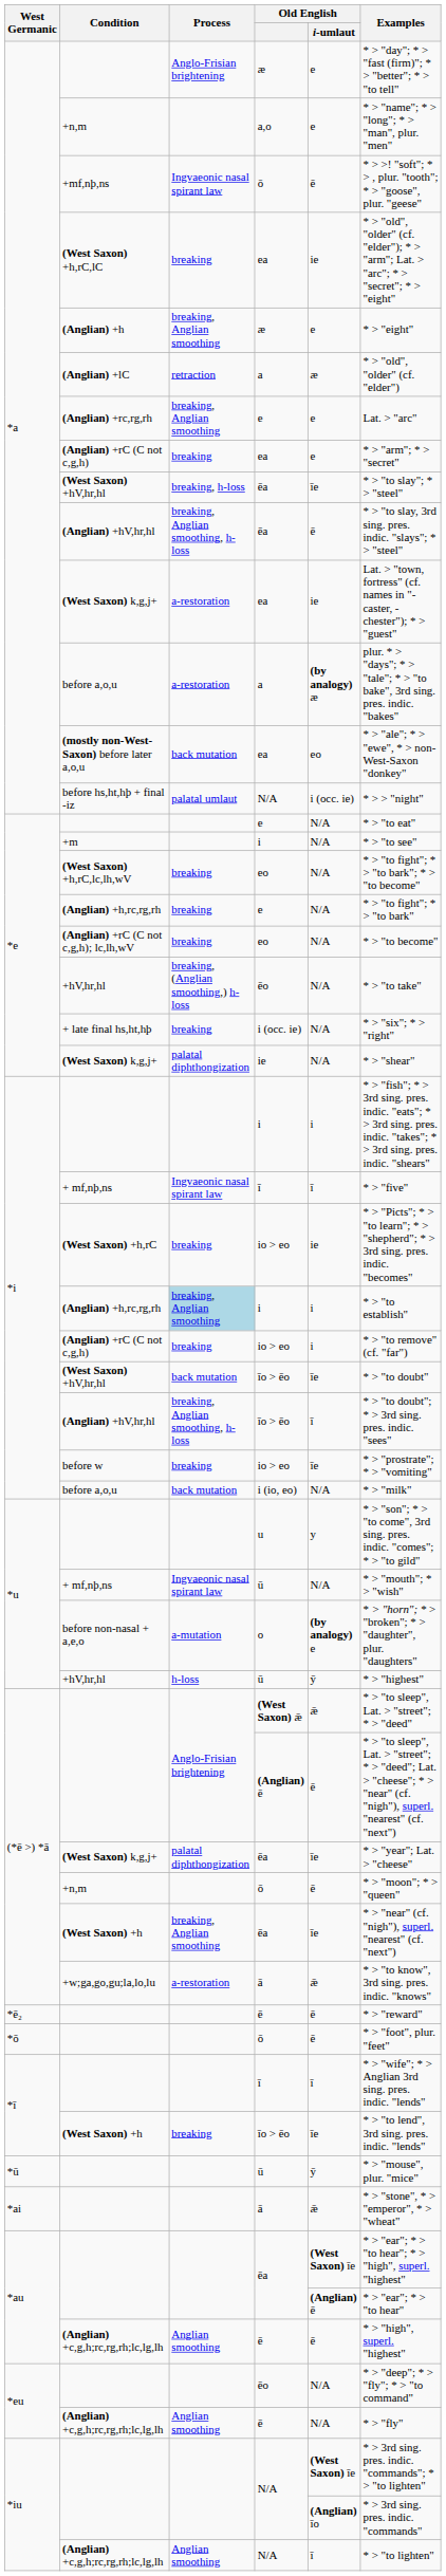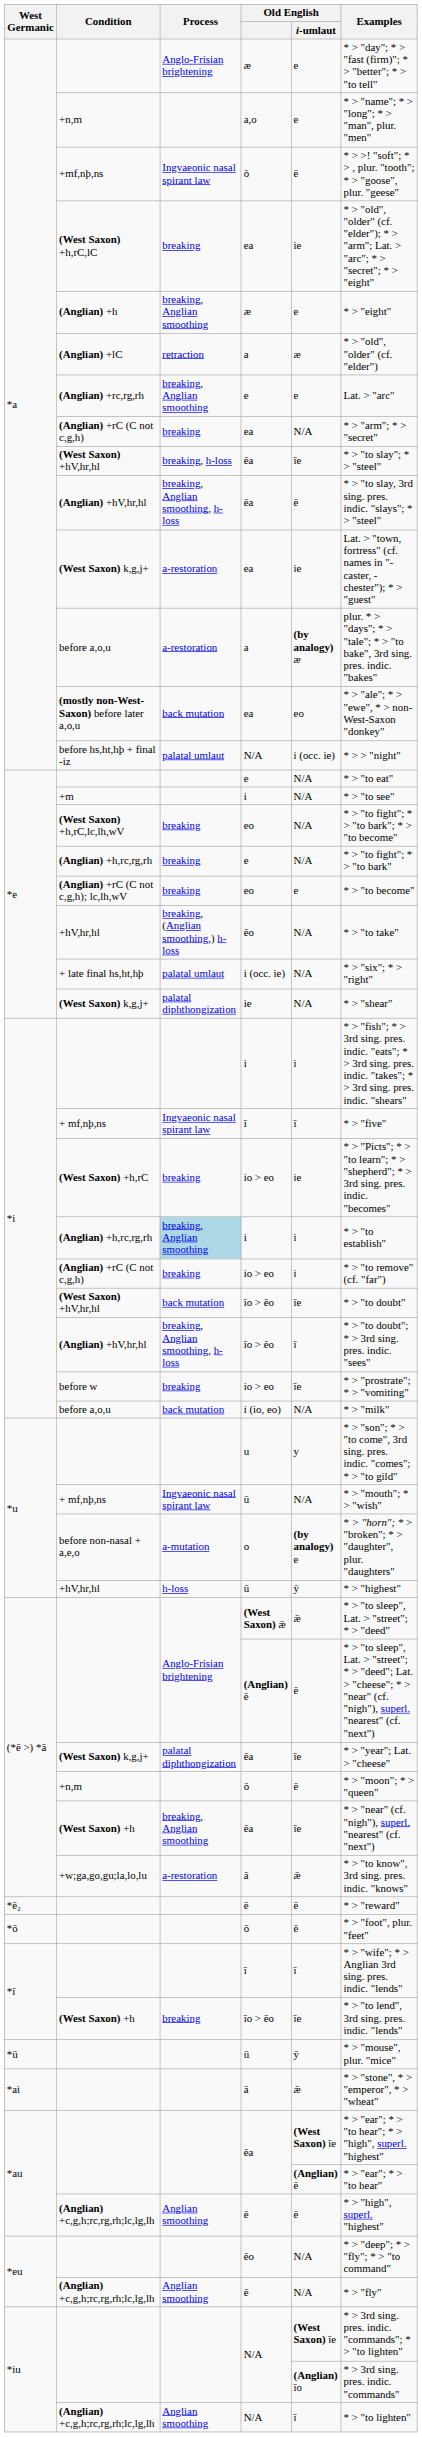 <table class="wikitable">
 <tr>
 <th rowspan=2>West Germanic</th>
 <th rowspan=2>Condition</th>
 <th rowspan=2>Process</th>
 <th colspan=2>Old English</th>
 <th rowspan=2>Examples</th>
 </tr>
 <tr>
 <th> </th>
 <th><em>i</em>-umlaut</th>
 </tr>
 <tr>
 <td rowspan=14>*a</td>
 <td> </td>
 <td><a href='#'>Anglo-Frisian brightening</a></td>
 <td>æ</td>
 <td>e</td>
 <td>* >  "day"; * >  "fast (firm)"; * >  "better"; * >  "to tell"</td>
 </tr>
 <tr>
 <td>+n,m</td>
 <td> </td>
 <td>a,o</td>
 <td>e</td>
 <td>* >  "name"; * >  "long"; * >  "man", plur.  "men"</td>
 </tr>
 <tr>
 <td>+mf,nþ,ns</td>
 <td><a href='#'>Ingvaeonic nasal spirant law</a></td>
 <td>ō</td>
 <td>ē</td>
 <td>* >  >!  "soft"; * > , plur.  "tooth"; * >  "goose", plur.  "geese"</td>
 </tr>
 <tr>
 <td><strong>(West Saxon)</strong> +h,rC,lC</td>
 <td><a href='#'>breaking</a></td>
 <td>ea</td>
 <td>ie</td>
 <td>* >  "old",  "older" (cf. "elder"); * >  "arm"; Lat.  >  "arc"; * >  "secret"; * >  "eight"</td>
 </tr>
 <tr>
 <td><strong>(Anglian)</strong> +h</td>
 <td><a href='#'>breaking</a>, <a href='#'>Anglian smoothing</a></td>
 <td>æ</td>
 <td>e</td>
 <td>* >  "eight"</td>
 </tr>
 <tr>
 <td><strong>(Anglian)</strong> +lC</td>
 <td><a href='#'>retraction</a></td>
 <td>a</td>
 <td>æ</td>
 <td>* >  "old",  "older" (cf. "elder")</td>
 </tr>
 <tr>
 <td><strong>(Anglian)</strong> +rc,rg,rh</td>
 <td><a href='#'>breaking</a>, <a href='#'>Anglian smoothing</a></td>
 <td>e</td>
 <td>e</td>
 <td>Lat.  >  "arc"</td>
 </tr>
 <tr>
 <td><strong>(Anglian)</strong> +rC (C not c,g,h)</td>
 <td><a href='#'>breaking</a></td>
 <td>ea</td>
-<td>e</td>
+<td>N/A</td>
 <td>* >  "arm"; * >  "secret"</td>
 </tr>
 <tr>
 <td><strong>(West Saxon)</strong> +hV,hr,hl</td>
 <td><a href='#'>breaking</a>, <a href='#'>h-loss</a></td>
 <td>ēa</td>
 <td>īe</td>
 <td>* >  "to slay"; * >  "steel"</td>
 </tr>
 <tr>
 <td><strong>(Anglian)</strong> +hV,hr,hl</td>
 <td><a href='#'>breaking</a>, <a href='#'>Anglian smoothing</a>, <a href='#'>h-loss</a></td>
 <td>ēa</td>
 <td>ē</td>
 <td>* >  "to slay, 3rd sing. pres. indic.  "slays"; * >  "steel"</td>
 </tr>
 <tr>
 <td><strong>(West Saxon)</strong> k,g,j+</td>
 <td><a href='#'>a-restoration</a></td>
 <td>ea</td>
 <td>ie</td>
 <td>Lat.  >  "town, fortress" (cf. names in "-caster, -chester"); * >  "guest"</td>
 </tr>
 <tr>
 <td>before a,o,u</td>
 <td><a href='#'>a-restoration</a></td>
 <td>a</td>
 <td><strong>(by analogy)</strong> æ</td>
 <td>plur. * >  "days"; * >  "tale"; * >  "to bake", 3rd sing. pres. indic.  "bakes"</td>
 </tr>
 <tr>
 <td><strong>(mostly non-West-Saxon)</strong> before later a,o,u</td>
 <td><a href='#'>back mutation</a></td>
 <td>ea</td>
 <td>eo</td>
 <td>* >  "ale"; * >  "ewe", * > non-West-Saxon  "donkey"</td>
 </tr>
 <tr>
 <td>before hs,ht,hþ + final -iz</td>
 <td><a href='#'>palatal umlaut</a></td>
 <td>N/A</td>
 <td>i (occ. ie)</td>
 <td>* >  >  "night"</td>
 </tr>
 <tr>
 <td rowspan=8>*e</td>
 <td> </td>
 <td> </td>
 <td>e</td>
 <td>N/A</td>
 <td>* >  "to eat"</td>
 </tr>
 <tr>
 <td>+m</td>
 <td> </td>
 <td>i</td>
 <td>N/A</td>
 <td>* >  "to see"</td>
 </tr>
 <tr>
 <td><strong>(West Saxon)</strong> +h,rC,lc,lh,wV</td>
 <td><a href='#'>breaking</a></td>
 <td>eo</td>
 <td>N/A</td>
 <td>* >  "to fight"; * >  "to bark"; * >  "to become"</td>
 </tr>
 <tr>
 <td><strong>(Anglian)</strong> +h,rc,rg,rh</td>
 <td><a href='#'>breaking</a></td>
 <td>e</td>
 <td>N/A</td>
 <td>* >  "to fight"; * >  "to bark"</td>
 </tr>
 <tr>
 <td><strong>(Anglian)</strong> +rC (C not c,g,h); lc,lh,wV</td>
 <td><a href='#'>breaking</a></td>
 <td>eo</td>
-<td>N/A</td>
+<td>e</td>
 <td>* >  "to become"</td>
 </tr>
 <tr>
 <td>+hV,hr,hl</td>
 <td><a href='#'>breaking</a>, (<a href='#'>Anglian smoothing</a>,) <a href='#'>h-loss</a></td>
 <td>ēo</td>
 <td>N/A</td>
 <td>* >  "to take"</td>
 </tr>
 <tr>
 <td>+ late final hs,ht,hþ</td>
-<td><a href='#'>breaking</a></td>
+<td><a href='#'>palatal umlaut</a></td>
 <td>i (occ. ie)</td>
 <td>N/A</td>
 <td>* >  "six"; * >  "right"</td>
 </tr>
 <tr>
 <td><strong>(West Saxon)</strong> k,g,j+</td>
 <td><a href='#'>palatal diphthongization</a></td>
 <td>ie</td>
 <td>N/A</td>
 <td>* >  "shear"</td>
 </tr>
 <tr>
 <td rowspan=9>*i</td>
 <td> </td>
 <td> </td>
 <td>i</td>
 <td>i</td>
 <td>* >  "fish"; * > 3rd sing. pres. indic.  "eats"; * > 3rd sing. pres. indic.  "takes"; * > 3rd sing. pres. indic.  "shears"</td>
 </tr>
 <tr>
 <td>+ mf,nþ,ns</td>
 <td><a href='#'>Ingvaeonic nasal spirant law</a></td>
 <td>ī</td>
 <td>ī</td>
 <td>* >  "five"</td>
 </tr>
 <tr>
 <td><strong>(West Saxon)</strong> +h,rC</td>
 <td><a href='#'>breaking</a></td>
 <td>io > eo</td>
 <td>ie</td>
 <td>* >  "Picts"; * >  "to learn"; * >  "shepherd"; * > 3rd sing. pres. indic.  "becomes"</td>
 </tr>
 <tr>
 <td><strong>(Anglian)</strong> +h,rc,rg,rh</td>
 <td style="background: lightblue;"><a href='#'>breaking</a>, <a href='#'>Anglian smoothing</a></td>
 <td>i</td>
 <td>i</td>
 <td>* >  "to establish"</td>
 </tr>
 <tr>
 <td><strong>(Anglian)</strong> +rC (C not c,g,h)</td>
 <td><a href='#'>breaking</a></td>
 <td>io > eo</td>
 <td>i</td>
 <td>* >  "to remove" (cf.  "far")</td>
 </tr>
 <tr>
 <td><strong>(West Saxon)</strong> +hV,hr,hl</td>
 <td><a href='#'>back mutation</a></td>
 <td>īo > ēo</td>
 <td>īe</td>
 <td>* >  "to doubt"</td>
 </tr>
 <tr>
 <td><strong>(Anglian)</strong> +hV,hr,hl</td>
 <td><a href='#'>breaking</a>, <a href='#'>Anglian smoothing</a>, <a href='#'>h-loss</a></td>
 <td>īo > ēo</td>
 <td>ī</td>
 <td>* >  "to doubt"; * > 3rd sing. pres. indic.  "sees"</td>
 </tr>
 <tr>
 <td>before w</td>
 <td><a href='#'>breaking</a></td>
 <td>io > eo</td>
 <td>īe</td>
 <td>* >  "prostrate"; * >  "vomiting"</td>
 </tr>
 <tr>
 <td>before a,o,u</td>
 <td><a href='#'>back mutation</a></td>
 <td>i (io, eo)</td>
 <td>N/A</td>
 <td>* >  "milk"</td>
 </tr>
 <tr>
 <td rowspan=4>*u</td>
 <td> </td>
 <td> </td>
 <td>u</td>
 <td>y</td>
 <td>* >  "son"; * >  "to come", 3rd sing. pres. indic.  "comes"; * >  "to gild"</td>
 </tr>
 <tr>
 <td>+ mf,nþ,ns</td>
 <td><a href='#'>Ingvaeonic nasal spirant law</a></td>
 <td>ū</td>
 <td>N/A</td>
 <td>* >  "mouth"; * >  "wish"</td>
 </tr>
 <tr>
 <td>before non-nasal + a,e,o</td>
 <td><a href='#'>a-mutation</a></td>
 <td>o</td>
 <td><strong>(by analogy)</strong> e</td>
 <td>*<em> >  "horn"; *</em> >  "broken"; * >  "daughter", plur.  "daughters"</td>
 </tr>
 <tr>
 <td>+hV,hr,hl</td>
 <td><a href='#'>h-loss</a></td>
 <td>ū</td>
 <td>ȳ</td>
 <td>* >  "highest"</td>
 </tr>
 <tr>
 <td rowspan=6>(*ē >) *ā</td>
 <td rowspan=2> </td>
 <td rowspan=2><a href='#'>Anglo-Frisian brightening</a></td>
 <td><strong>(West Saxon)</strong> ǣ</td>
 <td>ǣ</td>
 <td>* >  "to sleep", Lat.  >  "street"; * >  "deed"</td>
 </tr>
 <tr>
 <td><strong>(Anglian)</strong> ē</td>
 <td>ē</td>
 <td>* >  "to sleep", Lat.  >  "street"; * >  "deed"; Lat.  >  "cheese"; * >  "near" (cf. "nigh"), <a href='#'>superl.</a>  "nearest" (cf. "next")</td>
 </tr>
 <tr>
 <td><strong>(West Saxon)</strong> k,g,j+</td>
 <td><a href='#'>palatal diphthongization</a></td>
 <td>ēa</td>
 <td>īe</td>
 <td>* >  "year"; Lat.  >  "cheese"</td>
 </tr>
 <tr>
 <td>+n,m</td>
 <td> </td>
 <td>ō</td>
 <td>ē</td>
 <td>* >  "moon"; * >  "queen"</td>
 </tr>
 <tr>
 <td><strong>(West Saxon)</strong> +h</td>
 <td><a href='#'>breaking</a>, <a href='#'>Anglian smoothing</a></td>
 <td>ēa</td>
 <td>īe</td>
 <td>* >  "near" (cf. "nigh"), <a href='#'>superl.</a>  "nearest" (cf. "next")</td>
 </tr>
 <tr>
 <td>+w;ga,go,gu;la,lo,lu</td>
 <td><a href='#'>a-restoration</a></td>
 <td>ā</td>
 <td>ǣ</td>
 <td>* >  "to know", 3rd sing. pres. indic.  "knows"</td>
 </tr>
 <tr>
 <td>*ē₂</td>
 <td> </td>
 <td> </td>
 <td>ē</td>
 <td>ē</td>
 <td>* >  "reward"</td>
 </tr>
 <tr>
 <td>*ō</td>
 <td> </td>
 <td> </td>
 <td>ō</td>
 <td>ē</td>
 <td>* >  "foot", plur.  "feet"</td>
 </tr>
 <tr>
 <td rowspan=2>*ī</td>
 <td> </td>
 <td> </td>
 <td>ī</td>
 <td>ī</td>
 <td>* >  "wife"; * > Anglian 3rd sing. pres. indic.  "lends"</td>
 </tr>
 <tr>
 <td><strong>(West Saxon)</strong> +h</td>
 <td><a href='#'>breaking</a></td>
 <td>īo > ēo</td>
 <td>īe</td>
 <td>* >  "to lend", 3rd sing. pres. indic.  "lends"</td>
 </tr>
 <tr>
 <td>*ū</td>
 <td> </td>
 <td> </td>
 <td>ū</td>
 <td>ȳ</td>
 <td>* >  "mouse", plur.  "mice"</td>
 </tr>
 <tr>
 <td>*ai</td>
 <td> </td>
 <td> </td>
 <td>ā</td>
 <td>ǣ</td>
 <td>* >  "stone", * >  "emperor", * >  "wheat"</td>
 </tr>
 <tr>
 <td rowspan=3>*au</td>
 <td rowspan=2> </td>
 <td rowspan=2> </td>
 <td rowspan=2>ēa</td>
 <td><strong>(West Saxon)</strong> īe</td>
 <td>* >  "ear"; * >  "to hear"; * >  "high", <a href='#'>superl.</a>  "highest"</td>
 </tr>
 <tr>
 <td><strong>(Anglian)</strong> ē</td>
 <td>* >  "ear"; * >  "to hear"</td>
 </tr>
 <tr>
 <td><strong>(Anglian)</strong> +c,g,h;rc,rg,rh;lc,lg,lh</td>
 <td><a href='#'>Anglian smoothing</a></td>
 <td>ē</td>
 <td>ē</td>
 <td>* >  "high", <a href='#'>superl.</a>  "highest"</td>
 </tr>
 <tr>
 <td rowspan=2>*eu</td>
 <td> </td>
 <td> </td>
 <td>ēo</td>
 <td>N/A</td>
 <td>* >  "deep"; * >  "fly"; * >  "to command"</td>
 </tr>
 <tr>
 <td><strong>(Anglian)</strong> +c,g,h;rc,rg,rh;lc,lg,lh</td>
 <td><a href='#'>Anglian smoothing</a></td>
 <td>ē</td>
 <td>N/A</td>
 <td>* >  "fly"</td>
 </tr>
 <tr>
 <td rowspan=3>*iu</td>
 <td rowspan=2> </td>
 <td rowspan=2> </td>
 <td rowspan=2>N/A</td>
 <td><strong>(West Saxon)</strong> īe</td>
 <td>* > 3rd sing. pres. indic.  "commands"; * >  "to lighten"</td>
 </tr>
 <tr>
 <td><strong>(Anglian)</strong> īo</td>
 <td>* > 3rd sing. pres. indic.  "commands"</td>
 </tr>
 <tr>
 <td><strong>(Anglian)</strong> +c,g,h;rc,rg,rh;lc,lg,lh</td>
 <td><a href='#'>Anglian smoothing</a></td>
 <td>N/A</td>
 <td>ī</td>
 <td>* >  "to lighten"</td>
 </tr>
 </table>
